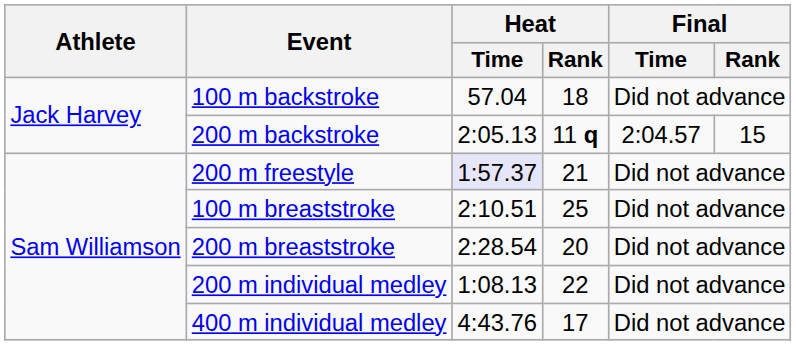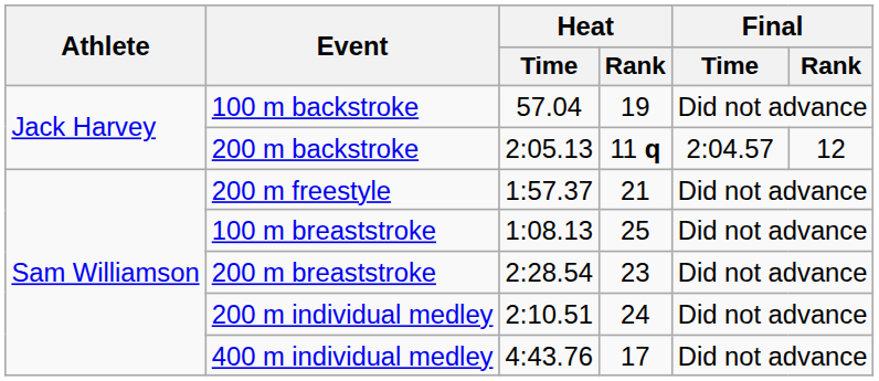 <table class=wikitable style="font-size:90%">
 <tr>
 <th rowspan="2">Athlete</th>
 <th rowspan="2">Event</th>
 <th colspan="2">Heat</th>
 <th colspan="2">Final</th>
 </tr>
 <tr style="font-size:95%">
 <th>Time</th>
 <th>Rank</th>
 <th>Time</th>
 <th>Rank</th>
 </tr>
 <tr align=center>
 <td align=left rowspan=2><a href='#'>Jack Harvey</a></td>
 <td align=left><a href='#'>100 m backstroke</a></td>
 <td>57.04</td>
-<td>18</td>
+<td>19</td>
 <td colspan="2">Did not advance</td>
 </tr>
 <tr align=center>
 <td align=left><a href='#'>200 m backstroke</a></td>
 <td>2:05.13</td>
 <td>11 <strong>q</strong></td>
 <td>2:04.57</td>
-<td>15</td>
+<td>12</td>
 </tr>
 <tr align=center>
 <td align=left rowspan=5><a href='#'>Sam Williamson</a></td>
 <td align=left><a href='#'>200 m freestyle</a></td>
-<td style="background: lavender;">1:57.37</td>
+<td>1:57.37</td>
 <td>21</td>
 <td colspan="2">Did not advance</td>
 </tr>
 <tr align=center>
 <td align=left><a href='#'>100 m breaststroke</a></td>
-<td>2:10.51</td>
+<td>1:08.13</td>
 <td>25</td>
 <td colspan="2">Did not advance</td>
 </tr>
 <tr align=center>
 <td align=left><a href='#'>200 m breaststroke</a></td>
 <td>2:28.54</td>
-<td>20</td>
+<td>23</td>
 <td colspan="2">Did not advance</td>
 </tr>
 <tr align=center>
 <td align=left><a href='#'>200 m individual medley</a></td>
-<td>1:08.13</td>
-<td>22</td>
+<td>2:10.51</td>
+<td>24</td>
 <td colspan="2">Did not advance</td>
 </tr>
 <tr align=center>
 <td align=left><a href='#'>400 m individual medley</a></td>
 <td>4:43.76</td>
 <td>17</td>
 <td colspan="2">Did not advance</td>
 </tr>
 </table>
